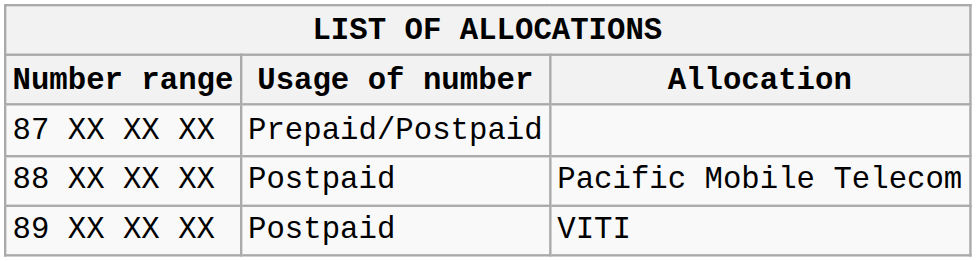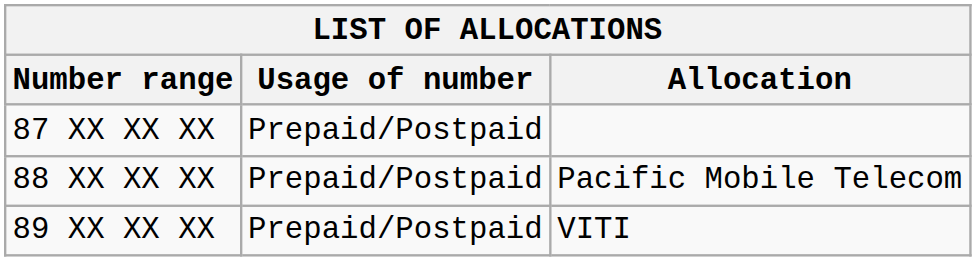 <table class="wikitable" border=1>
 <tr>
 <th colspan="3">LIST OF ALLOCATIONS</th>
 </tr>
 <tr>
 <th>Number range</th>
 <th>Usage of number</th>
 <th>Allocation</th>
 </tr>
 <tr>
 <td>87 XX XX XX</td>
 <td>Prepaid/Postpaid</td>
 <td></td>
 </tr>
 <tr>
 <td>88 XX XX XX</td>
-<td>Postpaid</td>
+<td>Prepaid/Postpaid</td>
 <td>Pacific Mobile Telecom</td>
 </tr>
 <tr>
 <td>89 XX XX XX</td>
-<td>Postpaid</td>
+<td>Prepaid/Postpaid</td>
 <td>VITI</td>
 </tr>
 </table>
